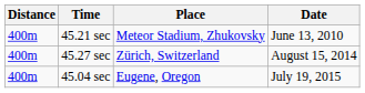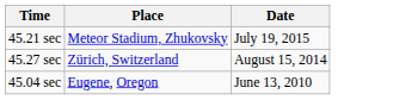 <table class="wikitable">
 <tr>
-<th>Distance</th>
 <th>Time</th>
 <th>Place</th>
 <th>Date</th>
 </tr>
 <tr>
-<td><a href='#'>400m</a></td>
 <td>45.21 sec</td>
 <td><a href='#'>Meteor Stadium, Zhukovsky</a></td>
-<td>June 13, 2010</td>
+<td>July 19, 2015</td>
 </tr>
 <tr>
-<td><a href='#'>400m</a></td>
 <td>45.27 sec</td>
 <td><a href='#'>Zürich, Switzerland</a></td>
 <td>August 15, 2014</td>
 </tr>
 <tr>
-<td><a href='#'>400m</a></td>
 <td>45.04 sec</td>
 <td><a href='#'>Eugene</a>, <a href='#'>Oregon</a></td>
-<td>July 19, 2015</td>
+<td>June 13, 2010</td>
 </tr>
 </table>
